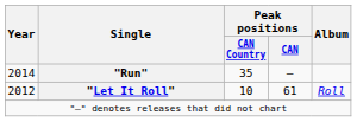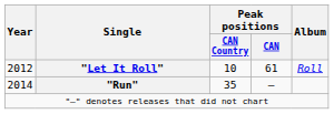 <table class="wikitable plainrowheaders" style="text-align:center;">
 <tr>
 <th rowspan="2">Year</th>
 <th rowspan="2" style="width:16em;">Single</th>
 <th colspan="2">Peak positions</th>
 <th rowspan="2">Album</th>
 </tr>
 <tr style="font-size:smaller;">
 <th width="45"><a href='#'>CAN Country</a><br></th>
 <th width="45"><a href='#'>CAN</a><br></th>
 </tr>
 <tr>
+<td>2012</td>
+<th scope="row">"<a href='#'>Let It Roll</a>"<br></th>
+<td>10</td>
+<td>61</td>
+<td><em><a href='#'>Roll</a></em></td>
+</tr>
+<tr>
 <td>2014</td>
 <th scope="row">"Run"<br></th>
 <td>35</td>
 <td>—</td>
 <td></td>
 </tr>
 <tr>
-<td>2012</td>
-<th scope="row">"<a href='#'>Let It Roll</a>"<br></th>
-<td>10</td>
-<td>61</td>
-<td><em><a href='#'>Roll</a></em></td>
-</tr>
-<tr>
 <td colspan="5" style="font-size:8pt">"—" denotes releases that did not chart</td>
 </tr>
 </table>
